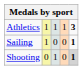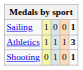 <table class="wikitable" style="font-size:90%; text-align:center;">
 <tr>
 <th colspan="5">Medals by sport</th>
+</tr>
+<tr>
+<td align="left"><a href='#'>Sailing</a></td>
+<td style="background:#F7F6A8;">1</td>
+<td style="background:#DCE5E5;">0</td>
+<td style="background:#FFDAB9;">0</td>
+<td><strong>1</strong></td>
 </tr>
 <tr>
 <td align="left"><a href='#'>Athletics</a></td>
 <td style="background:#F7F6A8;">1</td>
 <td style="background:#DCE5E5;">1</td>
 <td style="background:#FFDAB9;">1</td>
 <td><strong>3</strong></td>
 </tr>
 <tr>
-<td align="left"><a href='#'>Sailing</a></td>
-<td style="background:#F7F6A8;">1</td>
-<td style="background:#DCE5E5;">0</td>
-<td style="background:#FFDAB9;">0</td>
-<td><strong>1</strong></td>
-</tr>
-<tr>
 <td align="left"><a href='#'>Shooting</a></td>
 <td style="background:#F7F6A8;">0</td>
 <td style="background:#DCE5E5;">1</td>
 <td style="background:#FFDAB9;">0</td>
-<td style="background: lightgrey;"><strong>1</strong></td>
+<td><strong>1</strong></td>
 </tr>
 </table>
